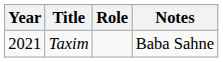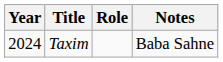 <table class="wikitable sortable">
 <tr style="background:#B0C4DE;">
 <th>Year</th>
 <th>Title</th>
 <th>Role</th>
 <th>Notes</th>
 </tr>
 <tr>
-<td>2021</td>
+<td>2024</td>
 <td><em>Taxim</em></td>
 <td></td>
 <td>Baba Sahne</td>
 </tr>
 </table>
